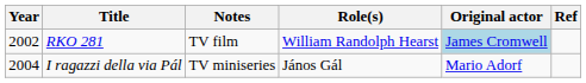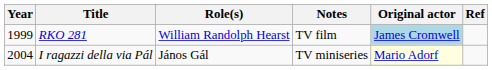 <table class="wikitable plainrowheaders sortable">
 <tr>
 <th scope="col">Year</th>
 <th scope="col">Title</th>
+<th scope="col">Role(s)</th>
 <th scope="col">Notes</th>
-<th scope="col">Role(s)</th>
 <th scope="col">Original actor</th>
 <th scope="col" class="unsortable">Ref</th>
 </tr>
 <tr>
-<td>2002</td>
+<td>1999</td>
 <td><em><a href='#'>RKO 281</a></em></td>
+<td><a href='#'>William Randolph Hearst</a></td>
 <td>TV film</td>
-<td><a href='#'>William Randolph Hearst</a></td>
 <td style="background: lightblue;"><a href='#'>James Cromwell</a></td>
 <td></td>
 </tr>
 <tr>
 <td>2004</td>
 <td><em>I ragazzi della via Pál</em></td>
+<td>János Gál</td>
 <td>TV miniseries</td>
-<td>János Gál</td>
-<td><a href='#'>Mario Adorf</a></td>
+<td style="background: lightyellow;"><a href='#'>Mario Adorf</a></td>
 <td></td>
 </tr>
 </table>
